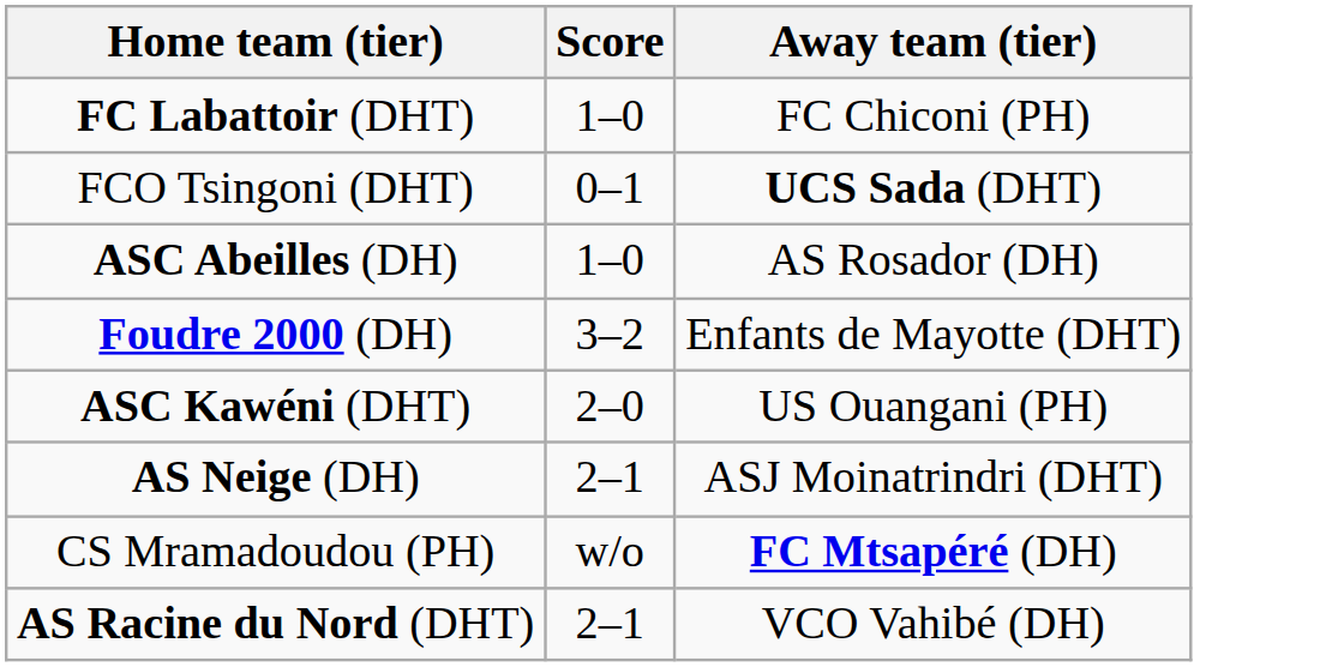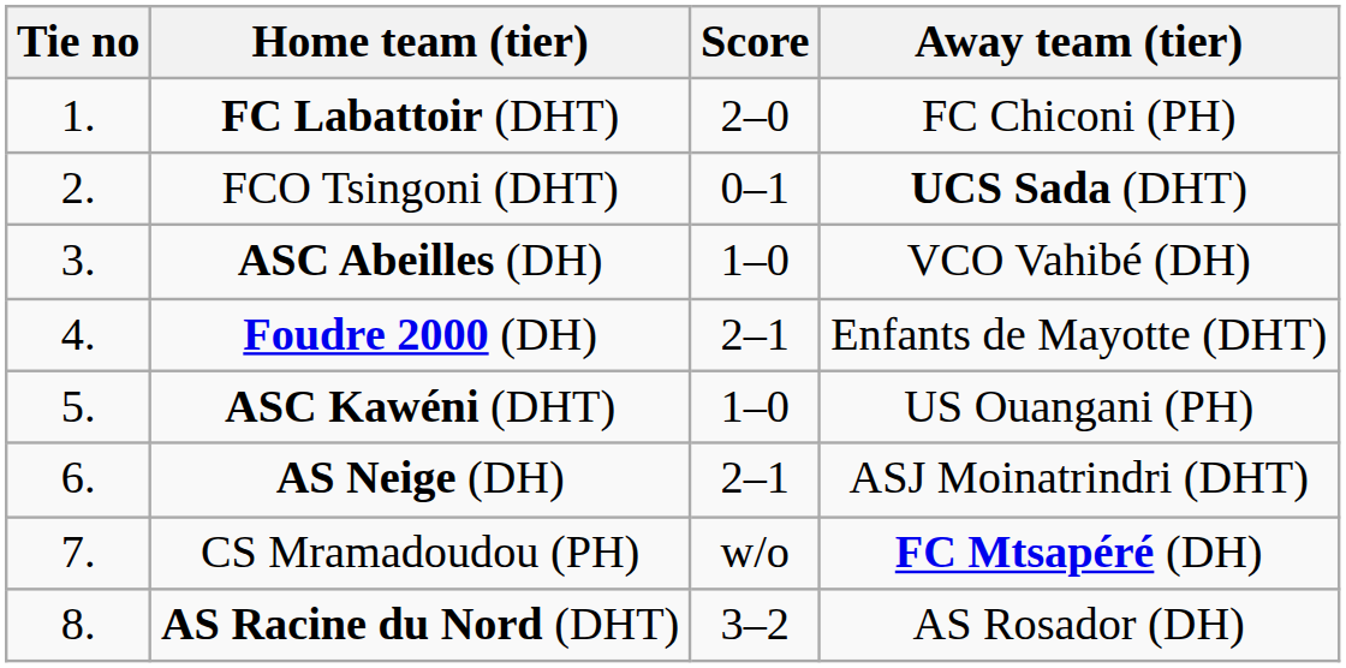 <table class="wikitable" style="text-align: center">
 <tr>
+<th>Tie no</th>
 <th>Home team (tier)</th>
 <th>Score</th>
 <th>Away team (tier)</th>
 </tr>
 <tr>
+<td>1.</td>
 <td> <strong>FC Labattoir</strong> (DHT)</td>
-<td>1–0</td>
+<td>2–0</td>
 <td>FC Chiconi (PH) </td>
 </tr>
 <tr>
+<td>2.</td>
 <td> FCO Tsingoni (DHT)</td>
 <td>0–1</td>
 <td><strong>UCS Sada</strong> (DHT) </td>
 </tr>
 <tr>
+<td>3.</td>
 <td> <strong>ASC Abeilles</strong> (DH)</td>
 <td>1–0</td>
-<td>AS Rosador (DH) </td>
+<td>VCO Vahibé (DH) </td>
 </tr>
 <tr>
+<td>4.</td>
 <td> <strong><a href='#'>Foudre 2000</a></strong> (DH)</td>
-<td>3–2</td>
+<td>2–1</td>
 <td>Enfants de Mayotte (DHT) </td>
 </tr>
 <tr>
+<td>5.</td>
 <td> <strong>ASC Kawéni</strong> (DHT)</td>
-<td>2–0</td>
+<td>1–0</td>
 <td>US Ouangani (PH) </td>
 </tr>
 <tr>
+<td>6.</td>
 <td> <strong>AS Neige</strong> (DH)</td>
 <td>2–1</td>
 <td>ASJ Moinatrindri (DHT) </td>
 </tr>
 <tr>
+<td>7.</td>
 <td> CS Mramadoudou (PH)</td>
 <td>w/o</td>
 <td><strong><a href='#'>FC Mtsapéré</a></strong> (DH) </td>
 </tr>
 <tr>
+<td>8.</td>
 <td> <strong>AS Racine du Nord</strong> (DHT)</td>
-<td>2–1</td>
-<td>VCO Vahibé (DH) </td>
+<td>3–2</td>
+<td>AS Rosador (DH) </td>
 </tr>
 </table>
